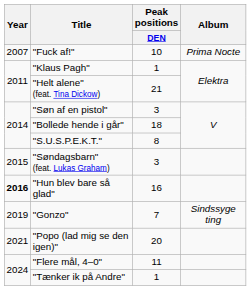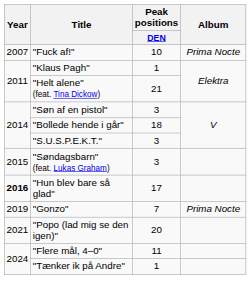 <table class="wikitable">
 <tr>
 <th align="center" rowspan="2" width="10">Year</th>
 <th align="center" rowspan="2" width="160">Title</th>
 <th align="center" colspan="1" width="20">Peak positions</th>
 <th align="center" rowspan="2" width="100">Album</th>
 </tr>
 <tr>
 <th scope="col" style="width:3em;font-size:90%;"><a href='#'>DEN</a><br></th>
 </tr>
 <tr>
 <td style="text-align:center;">2007</td>
 <td>"Fuck af!"</td>
 <td style="text-align:center;">10</td>
 <td style="text-align:center;"><em>Prima Nocte</em></td>
 </tr>
 <tr>
 <td style="text-align:center;" rowspan=2>2011</td>
 <td>"Klaus Pagh"</td>
 <td style="text-align:center;">1</td>
 <td style="text-align:center;" rowspan=2><em>Elektra</em></td>
 </tr>
 <tr>
 <td>"Helt alene"<br><small>(feat. <a href='#'>Tina Dickow</a>)</small></td>
 <td style="text-align:center;">21</td>
 </tr>
 <tr>
 <td style="text-align:center;" rowspan=3>2014</td>
 <td>"Søn af en pistol"</td>
 <td style="text-align:center;">3</td>
 <td style="text-align:center;" rowspan=3><em>V</em></td>
 </tr>
 <tr>
 <td>"Bollede hende i går"</td>
 <td style="text-align:center;">18</td>
 </tr>
 <tr>
 <td>"S.U.S.P.E.K.T."</td>
-<td style="text-align:center;">8</td>
+<td style="text-align:center;">3</td>
 </tr>
 <tr>
 <td style="text-align:center;">2015</td>
 <td>"Søndagsbarn"<br><small>(feat. <a href='#'>Lukas Graham</a>)</small></td>
 <td style="text-align:center;">3</td>
 <td style="text-align:center;"></td>
 </tr>
 <tr>
 <td style="text-align:center;"><strong>2016</strong></td>
 <td>"Hun blev bare så glad"</td>
-<td style="text-align:center;">16<br></td>
+<td style="text-align:center;">17<br></td>
 <td style="text-align:center;"></td>
 </tr>
 <tr>
 <td style="text-align:center;">2019</td>
 <td>"Gonzo"</td>
 <td style="text-align:center;">7<br></td>
-<td style="text-align:center;"><em>Sindssyge ting</em></td>
+<td style="text-align:center;"><em>Prima Nocte</em></td>
 </tr>
 <tr>
 <td style="text-align:center;">2021</td>
 <td>"Popo (lad mig se den igen)"</td>
 <td style="text-align:center;">20<br></td>
 <td style="text-align:center;"></td>
 </tr>
 <tr>
 <td style="text-align:center;" rowspan="2">2024</td>
 <td>"Flere mål, 4–0"<br></td>
 <td style="text-align:center;">11<br></td>
 <td style="text-align:center;"></td>
 </tr>
 <tr>
 <td>"Tænker ik på Andre"<br></td>
 <td style="text-align:center;">1<br></td>
 <td style="text-align:center;"></td>
 </tr>
 </table>
